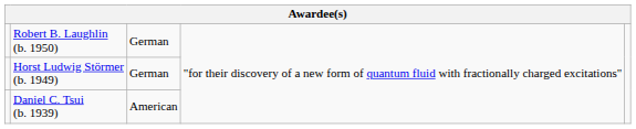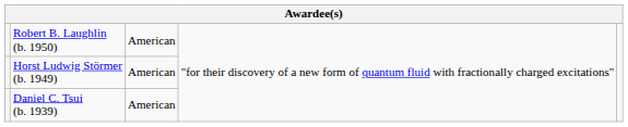 <table class="wikitable">
 <tr>
 <th colspan="5">Awardee(s)</th>
 </tr>
 <tr>
 <td></td>
 <td><a href='#'>Robert B. Laughlin</a><br>(b. 1950)</td>
-<td> German</td>
+<td> American</td>
 <td rowspan="3">"for their discovery of a new form of <a href='#'>quantum fluid</a> with fractionally charged excitations"</td>
 <td rowspan="3"></td>
 </tr>
 <tr>
 <td></td>
 <td><a href='#'>Horst Ludwig Störmer</a><br>(b. 1949)</td>
-<td> German</td>
+<td> American</td>
 </tr>
 <tr>
 <td></td>
 <td><a href='#'>Daniel C. Tsui</a><br>(b. 1939)</td>
 <td> American</td>
 </tr>
 </table>
